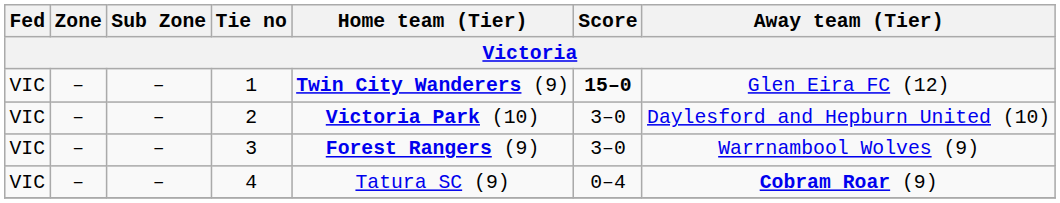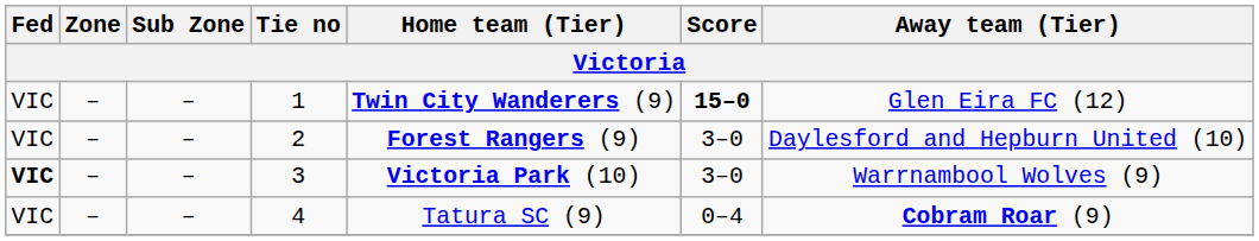 <table class="wikitable" style="text-align:center">
 <tr>
 <th>Fed</th>
 <th>Zone</th>
 <th>Sub Zone</th>
 <th>Tie no</th>
 <th>Home team (Tier)</th>
 <th>Score</th>
 <th>Away team (Tier)</th>
 </tr>
 <tr>
 <th colspan=7><a href='#'>Victoria</a></th>
 </tr>
 <tr>
 <td>VIC</td>
 <td>–</td>
 <td>–</td>
 <td>1</td>
 <td><strong><a href='#'>Twin City Wanderers</a></strong> (9)</td>
 <td><strong>15–0</strong></td>
 <td><a href='#'>Glen Eira FC</a> (12)</td>
 </tr>
 <tr>
 <td>VIC</td>
 <td>–</td>
 <td>–</td>
 <td>2</td>
-<td><strong><a href='#'>Victoria Park</a></strong> (10)</td>
+<td><strong><a href='#'>Forest Rangers</a></strong> (9)</td>
 <td>3–0</td>
 <td><a href='#'>Daylesford and Hepburn United</a> (10)</td>
 </tr>
 <tr>
-<td>VIC</td>
+<td><strong>VIC</strong></td>
 <td>–</td>
 <td>–</td>
 <td>3</td>
-<td><strong><a href='#'>Forest Rangers</a></strong> (9)</td>
+<td><strong><a href='#'>Victoria Park</a></strong> (10)</td>
 <td>3–0</td>
 <td><a href='#'>Warrnambool Wolves</a> (9)</td>
 </tr>
 <tr>
 <td>VIC</td>
 <td>–</td>
 <td>–</td>
 <td>4</td>
 <td><a href='#'>Tatura SC</a> (9)</td>
 <td>0–4</td>
 <td><strong><a href='#'>Cobram Roar</a></strong> (9)</td>
 </tr>
 <tr>
 </tr>
 </table>
